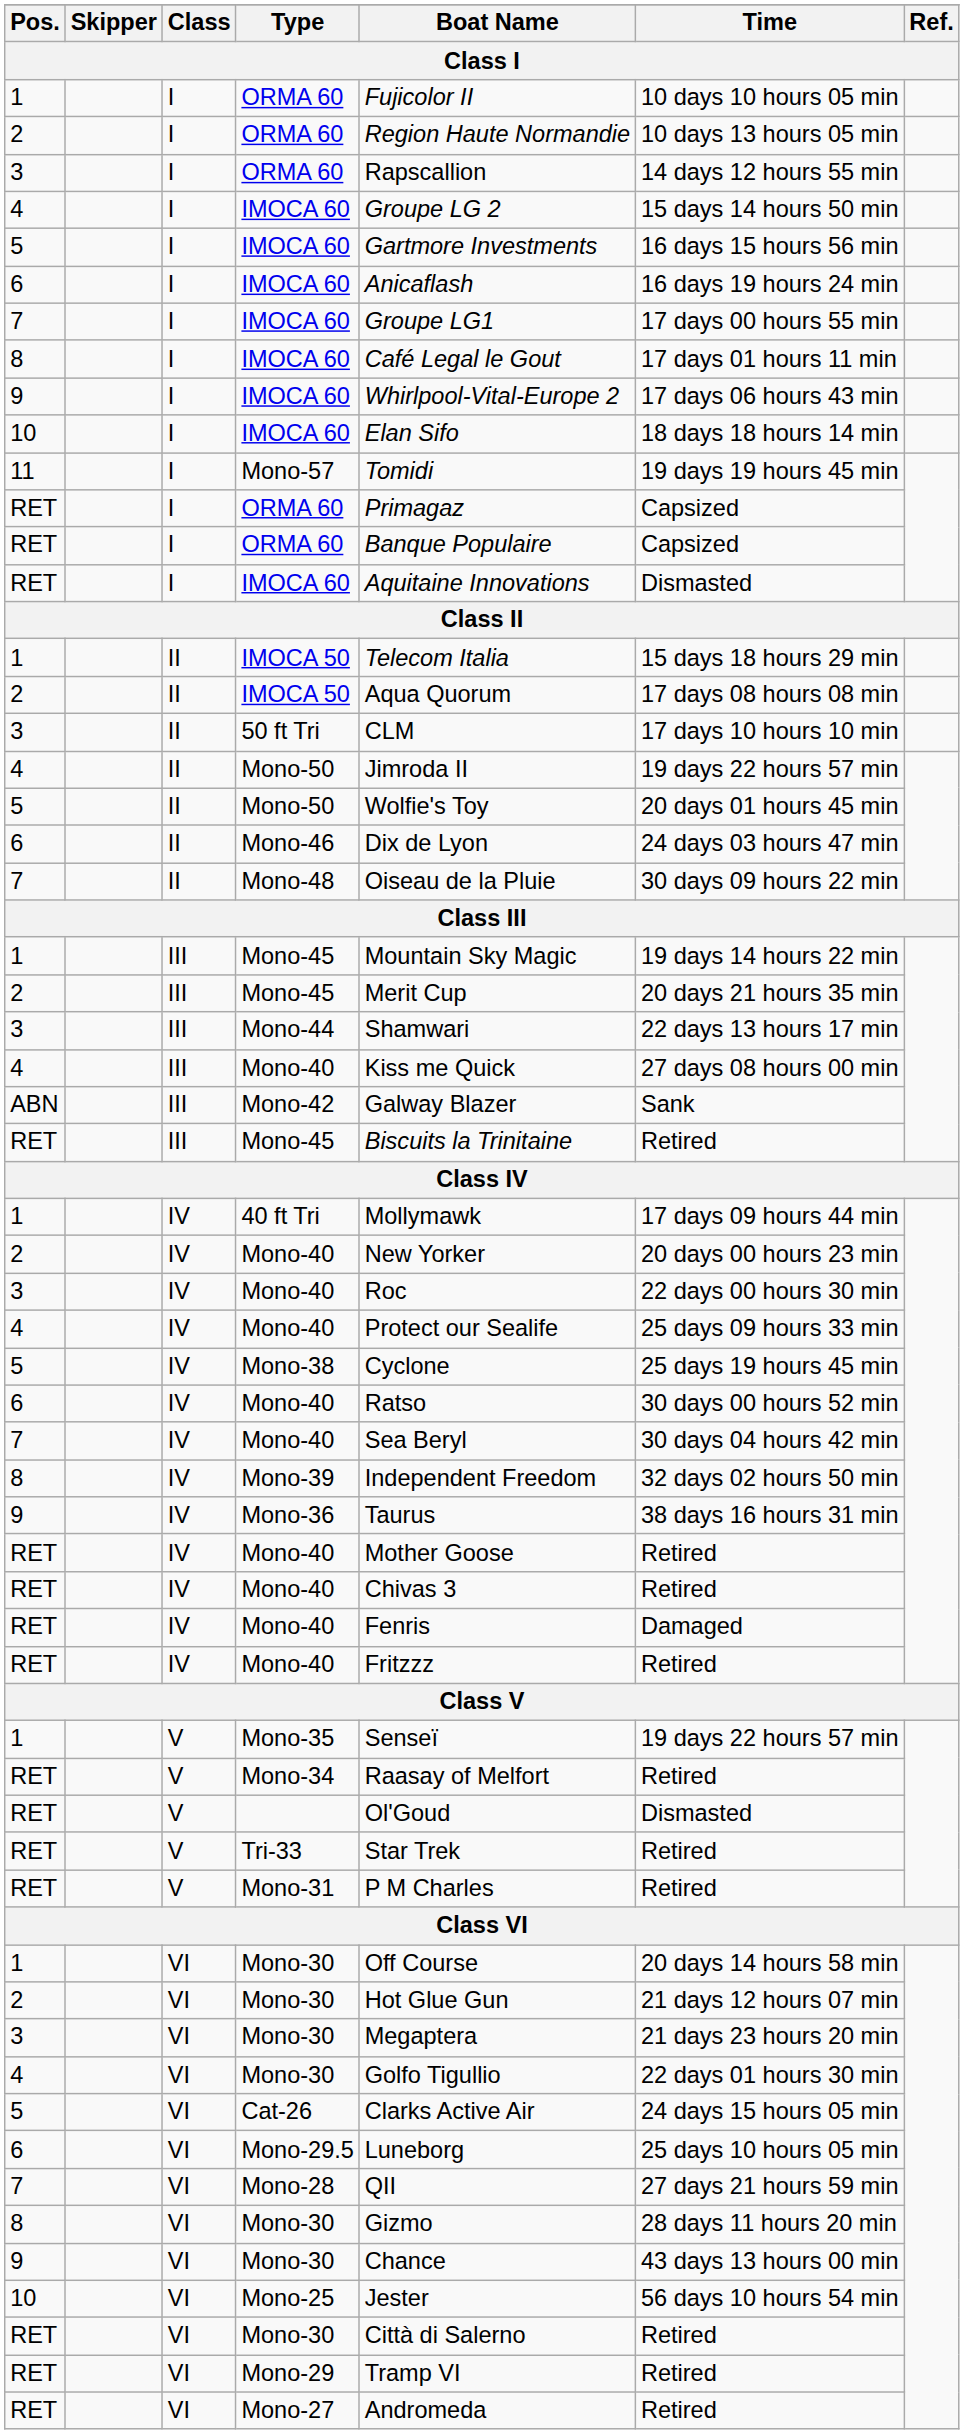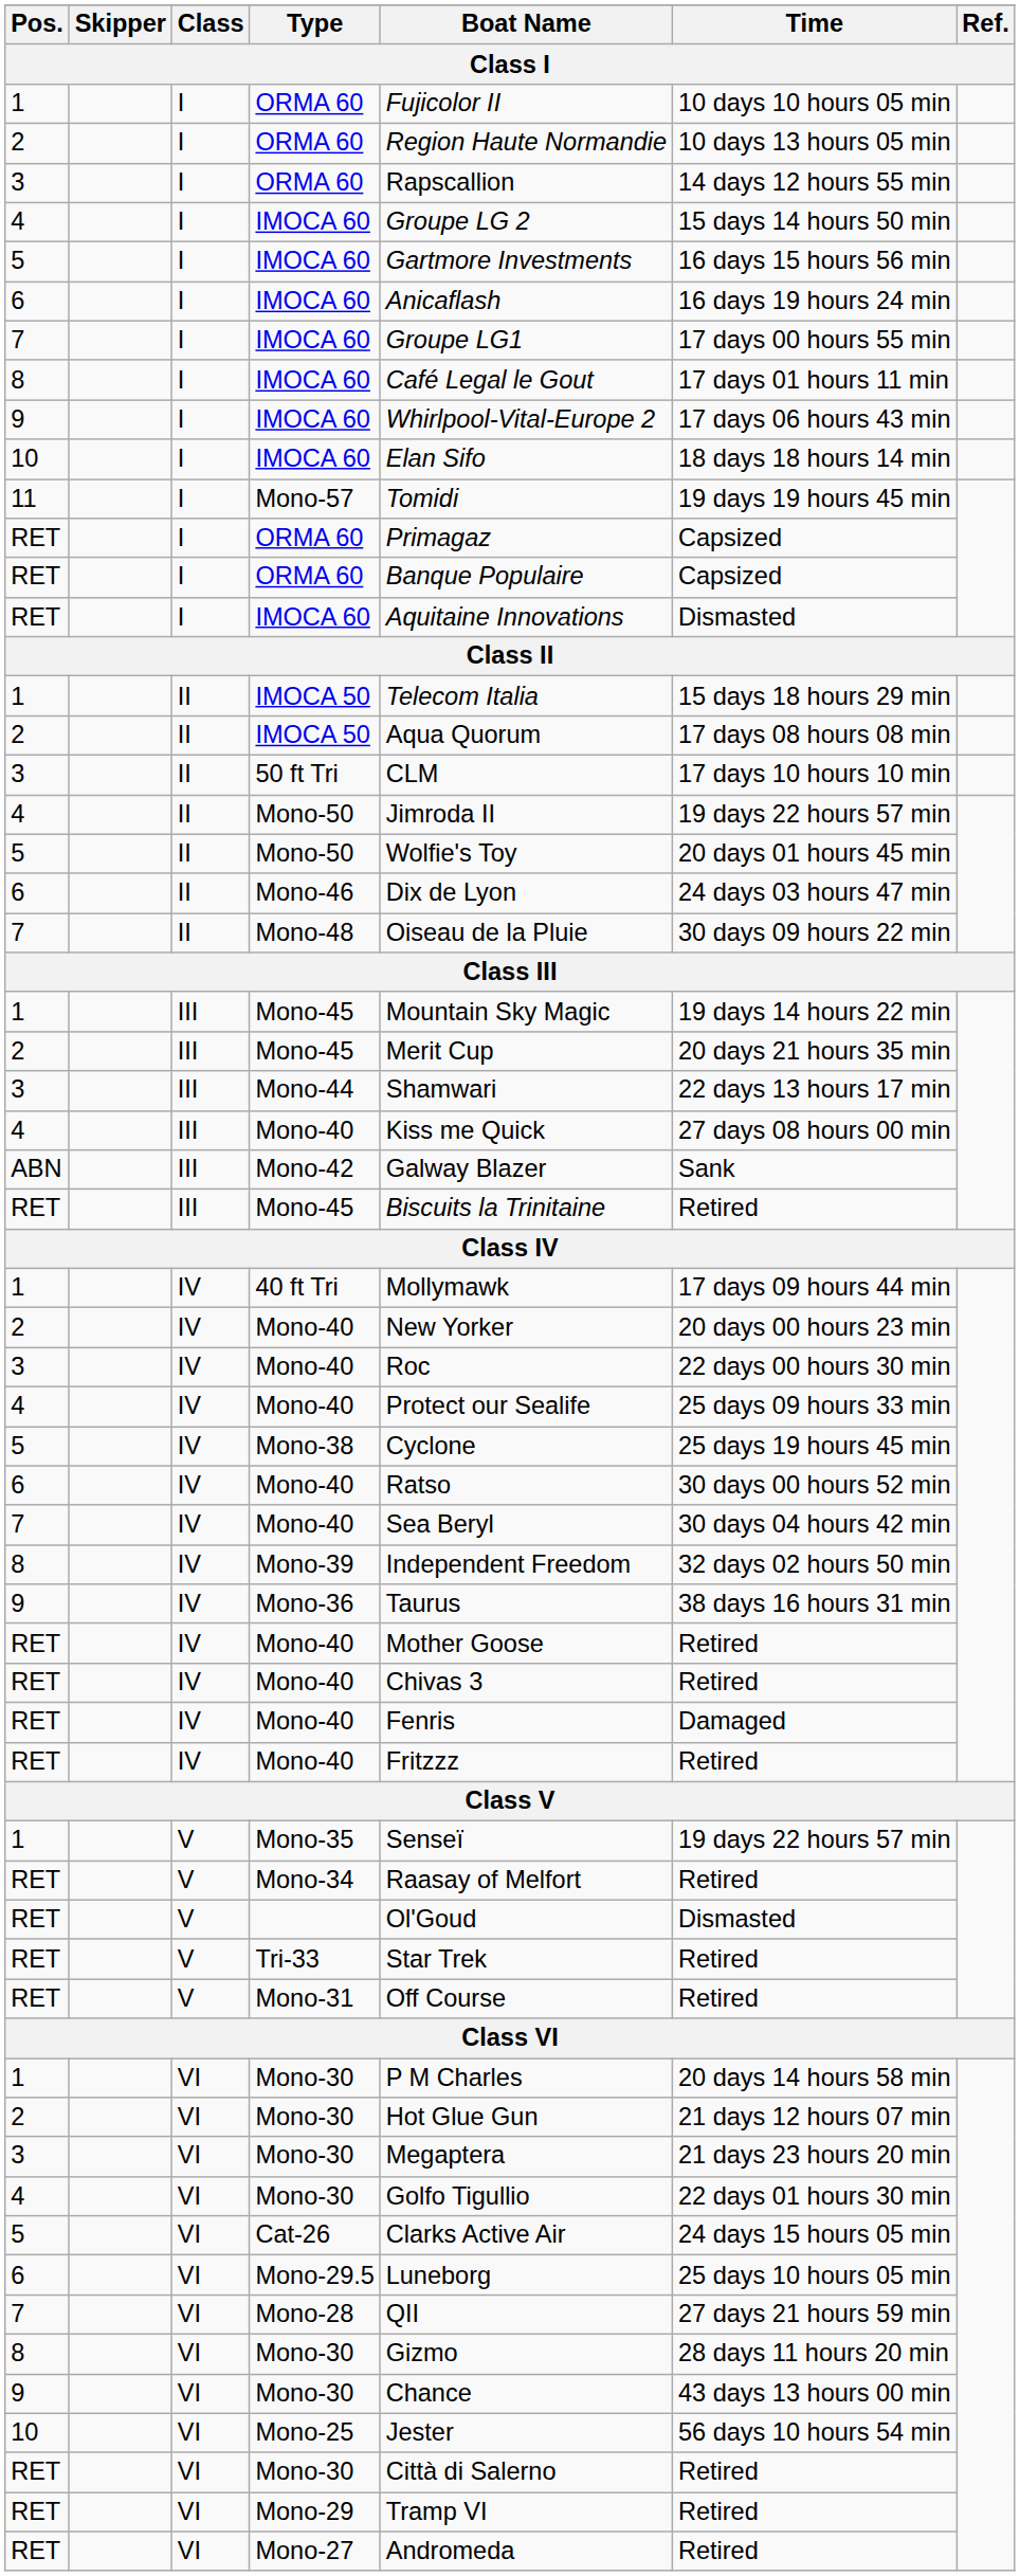 <table class="wikitable sortable">
 <tr>
 </tr>
 <tr>
 <th>Pos.</th>
 <th>Skipper</th>
 <th>Class</th>
 <th>Type</th>
 <th>Boat Name</th>
 <th>Time</th>
 <th>Ref.</th>
 </tr>
 <tr>
 <th colspan=7>Class I</th>
 </tr>
 <tr>
 <td>1</td>
 <td></td>
 <td>I</td>
 <td><a href='#'>ORMA 60</a></td>
 <td><em>Fujicolor II</em></td>
 <td>10 days 10 hours 05 min</td>
 <td></td>
 </tr>
 <tr>
 <td>2</td>
 <td></td>
 <td>I</td>
 <td><a href='#'>ORMA 60</a></td>
 <td><em>Region Haute Normandie</em></td>
 <td>10 days 13 hours 05 min</td>
 <td></td>
 </tr>
 <tr>
 <td>3</td>
 <td></td>
 <td>I</td>
 <td><a href='#'>ORMA 60</a></td>
 <td>Rapscallion</td>
 <td>14 days 12 hours 55 min</td>
 <td></td>
 </tr>
 <tr>
 <td>4</td>
 <td></td>
 <td>I</td>
 <td><a href='#'>IMOCA 60</a></td>
 <td><em>Groupe LG 2</em></td>
 <td>15 days 14 hours 50 min</td>
 <td></td>
 </tr>
 <tr>
 <td>5</td>
 <td></td>
 <td>I</td>
 <td><a href='#'>IMOCA 60</a></td>
 <td><em>Gartmore Investments</em></td>
 <td>16 days 15 hours 56 min</td>
 <td></td>
 </tr>
 <tr>
 <td>6</td>
 <td></td>
 <td>I</td>
 <td><a href='#'>IMOCA 60</a></td>
 <td><em>Anicaflash</em></td>
 <td>16 days 19 hours 24 min</td>
 <td></td>
 </tr>
 <tr>
 <td>7</td>
 <td></td>
 <td>I</td>
 <td><a href='#'>IMOCA 60</a></td>
 <td><em>Groupe LG1</em></td>
 <td>17 days 00 hours 55 min</td>
 <td></td>
 </tr>
 <tr>
 <td>8</td>
 <td></td>
 <td>I</td>
 <td><a href='#'>IMOCA 60</a></td>
 <td><em>Café Legal le Gout</em></td>
 <td>17 days 01 hours 11 min</td>
 <td></td>
 </tr>
 <tr>
 <td>9</td>
 <td></td>
 <td>I</td>
 <td><a href='#'>IMOCA 60</a></td>
 <td><em>Whirlpool-Vital-Europe 2</em></td>
 <td>17 days 06 hours 43 min</td>
 <td></td>
 </tr>
 <tr>
 <td>10</td>
 <td></td>
 <td>I</td>
 <td><a href='#'>IMOCA 60</a></td>
 <td><em>Elan Sifo</em></td>
 <td>18 days 18 hours 14 min</td>
 <td></td>
 </tr>
 <tr>
 <td>11</td>
 <td></td>
 <td>I</td>
 <td>Mono-57</td>
 <td><em>Tomidi</em></td>
 <td>19 days 19 hours 45 min</td>
 </tr>
 <tr>
 <td>RET</td>
 <td></td>
 <td>I</td>
 <td><a href='#'>ORMA 60</a></td>
 <td><em>Primagaz</em></td>
 <td>Capsized</td>
 </tr>
 <tr>
 <td>RET</td>
 <td></td>
 <td>I</td>
 <td><a href='#'>ORMA 60</a></td>
 <td><em>Banque Populaire</em></td>
 <td>Capsized</td>
 </tr>
 <tr>
 <td>RET</td>
 <td></td>
 <td>I</td>
 <td><a href='#'>IMOCA 60</a></td>
 <td><em>Aquitaine Innovations</em></td>
 <td>Dismasted</td>
 </tr>
 <tr>
 <th colspan=7>Class II</th>
 </tr>
 <tr>
 <td>1</td>
 <td></td>
 <td>II</td>
 <td><a href='#'>IMOCA 50</a></td>
 <td><em>Telecom Italia</em></td>
 <td>15 days 18 hours 29 min</td>
 <td></td>
 </tr>
 <tr>
 <td>2</td>
 <td></td>
 <td>II</td>
 <td><a href='#'>IMOCA 50</a></td>
 <td>Aqua Quorum</td>
 <td>17 days 08 hours 08 min</td>
 <td></td>
 </tr>
 <tr>
 <td>3</td>
 <td></td>
 <td>II</td>
 <td>50 ft Tri</td>
 <td>CLM</td>
 <td>17 days 10 hours 10 min</td>
 <td></td>
 </tr>
 <tr>
 <td>4</td>
 <td></td>
 <td>II</td>
 <td>Mono-50</td>
 <td>Jimroda II</td>
 <td>19 days 22 hours 57 min</td>
 </tr>
 <tr>
 <td>5</td>
 <td></td>
 <td>II</td>
 <td>Mono-50</td>
 <td>Wolfie's Toy</td>
 <td>20 days 01 hours 45 min</td>
 </tr>
 <tr>
 <td>6</td>
 <td></td>
 <td>II</td>
 <td>Mono-46</td>
 <td>Dix de Lyon</td>
 <td>24 days 03 hours 47 min</td>
 </tr>
 <tr>
 <td>7</td>
 <td></td>
 <td>II</td>
 <td>Mono-48</td>
 <td>Oiseau de la Pluie</td>
 <td>30 days 09 hours 22 min</td>
 </tr>
 <tr>
 <th colspan=7>Class III</th>
 </tr>
 <tr>
 <td>1</td>
 <td></td>
 <td>III</td>
 <td>Mono-45</td>
 <td>Mountain Sky Magic</td>
 <td>19 days 14 hours 22 min</td>
 </tr>
 <tr>
 <td>2</td>
 <td></td>
 <td>III</td>
 <td>Mono-45</td>
 <td>Merit Cup</td>
 <td>20 days 21 hours 35 min</td>
 </tr>
 <tr>
 <td>3</td>
 <td></td>
 <td>III</td>
 <td>Mono-44</td>
 <td>Shamwari</td>
 <td>22 days 13 hours 17 min</td>
 </tr>
 <tr>
 <td>4</td>
 <td></td>
 <td>III</td>
 <td>Mono-40</td>
 <td>Kiss me Quick</td>
 <td>27 days 08 hours 00 min</td>
 </tr>
 <tr>
 <td>ABN</td>
 <td></td>
 <td>III</td>
 <td>Mono-42</td>
 <td>Galway Blazer</td>
 <td>Sank</td>
 </tr>
 <tr>
 <td>RET</td>
 <td></td>
 <td>III</td>
 <td>Mono-45</td>
 <td><em>Biscuits la Trinitaine</em></td>
 <td>Retired</td>
 </tr>
 <tr>
 <th colspan=7>Class IV</th>
 </tr>
 <tr>
 <td>1</td>
 <td></td>
 <td>IV</td>
 <td>40 ft Tri</td>
 <td>Mollymawk</td>
 <td>17 days 09 hours 44 min</td>
 </tr>
 <tr>
 <td>2</td>
 <td></td>
 <td>IV</td>
 <td>Mono-40</td>
 <td>New Yorker</td>
 <td>20 days 00 hours 23 min</td>
 </tr>
 <tr>
 <td>3</td>
 <td></td>
 <td>IV</td>
 <td>Mono-40</td>
 <td>Roc</td>
 <td>22 days 00 hours 30 min</td>
 </tr>
 <tr>
 <td>4</td>
 <td></td>
 <td>IV</td>
 <td>Mono-40</td>
 <td>Protect our Sealife</td>
 <td>25 days 09 hours 33 min</td>
 </tr>
 <tr>
 <td>5</td>
 <td></td>
 <td>IV</td>
 <td>Mono-38</td>
 <td>Cyclone</td>
 <td>25 days 19 hours 45 min</td>
 </tr>
 <tr>
 <td>6</td>
 <td></td>
 <td>IV</td>
 <td>Mono-40</td>
 <td>Ratso</td>
 <td>30 days 00 hours 52 min</td>
 </tr>
 <tr>
 <td>7</td>
 <td></td>
 <td>IV</td>
 <td>Mono-40</td>
 <td>Sea Beryl</td>
 <td>30 days 04 hours 42 min</td>
 </tr>
 <tr>
 <td>8</td>
 <td></td>
 <td>IV</td>
 <td>Mono-39</td>
 <td>Independent Freedom</td>
 <td>32 days 02 hours 50 min</td>
 </tr>
 <tr>
 <td>9</td>
 <td></td>
 <td>IV</td>
 <td>Mono-36</td>
 <td>Taurus</td>
 <td>38 days 16 hours 31 min</td>
 </tr>
 <tr>
 <td>RET</td>
 <td></td>
 <td>IV</td>
 <td>Mono-40</td>
 <td>Mother Goose</td>
 <td>Retired</td>
 </tr>
 <tr>
 <td>RET</td>
 <td></td>
 <td>IV</td>
 <td>Mono-40</td>
 <td>Chivas 3</td>
 <td>Retired</td>
 </tr>
 <tr>
 <td>RET</td>
 <td></td>
 <td>IV</td>
 <td>Mono-40</td>
 <td>Fenris</td>
 <td>Damaged</td>
 </tr>
 <tr>
 <td>RET</td>
 <td></td>
 <td>IV</td>
 <td>Mono-40</td>
 <td>Fritzzz</td>
 <td>Retired</td>
 </tr>
 <tr>
 <th colspan=7>Class V</th>
 </tr>
 <tr>
 <td>1</td>
 <td></td>
 <td>V</td>
 <td>Mono-35</td>
 <td>Senseï</td>
 <td>19 days 22 hours 57 min</td>
 </tr>
 <tr>
 <td>RET</td>
 <td></td>
 <td>V</td>
 <td>Mono-34</td>
 <td>Raasay of Melfort</td>
 <td>Retired</td>
 </tr>
 <tr>
 <td>RET</td>
 <td></td>
 <td>V</td>
 <td></td>
 <td>Ol'Goud</td>
 <td>Dismasted</td>
 </tr>
 <tr>
 <td>RET</td>
 <td></td>
 <td>V</td>
 <td>Tri-33</td>
 <td>Star Trek</td>
 <td>Retired</td>
 </tr>
 <tr>
 <td>RET</td>
 <td></td>
 <td>V</td>
 <td>Mono-31</td>
-<td>P M Charles</td>
+<td>Off Course</td>
 <td>Retired</td>
 </tr>
 <tr>
 <th colspan=7>Class VI</th>
 </tr>
 <tr>
 <td>1</td>
 <td></td>
 <td>VI</td>
 <td>Mono-30</td>
-<td>Off Course</td>
+<td>P M Charles</td>
 <td>20 days 14 hours 58 min</td>
 </tr>
 <tr>
 <td>2</td>
 <td></td>
 <td>VI</td>
 <td>Mono-30</td>
 <td>Hot Glue Gun</td>
 <td>21 days 12 hours 07 min</td>
 </tr>
 <tr>
 <td>3</td>
 <td></td>
 <td>VI</td>
 <td>Mono-30</td>
 <td>Megaptera</td>
 <td>21 days 23 hours 20 min</td>
 </tr>
 <tr>
 <td>4</td>
 <td></td>
 <td>VI</td>
 <td>Mono-30</td>
 <td>Golfo Tigullio</td>
 <td>22 days 01 hours 30 min</td>
 </tr>
 <tr>
 <td>5</td>
 <td></td>
 <td>VI</td>
 <td>Cat-26</td>
 <td>Clarks Active Air</td>
 <td>24 days 15 hours 05 min</td>
 </tr>
 <tr>
 <td>6</td>
 <td></td>
 <td>VI</td>
 <td>Mono-29.5</td>
 <td>Luneborg</td>
 <td>25 days 10 hours 05 min</td>
 </tr>
 <tr>
 <td>7</td>
 <td></td>
 <td>VI</td>
 <td>Mono-28</td>
 <td>QII</td>
 <td>27 days 21 hours 59 min</td>
 </tr>
 <tr>
 <td>8</td>
 <td></td>
 <td>VI</td>
 <td>Mono-30</td>
 <td>Gizmo</td>
 <td>28 days 11 hours 20 min</td>
 </tr>
 <tr>
 <td>9</td>
 <td></td>
 <td>VI</td>
 <td>Mono-30</td>
 <td>Chance</td>
 <td>43 days 13 hours 00 min</td>
 </tr>
 <tr>
 <td>10</td>
 <td></td>
 <td>VI</td>
 <td>Mono-25</td>
 <td>Jester</td>
 <td>56 days 10 hours 54 min</td>
 </tr>
 <tr>
 <td>RET</td>
 <td></td>
 <td>VI</td>
 <td>Mono-30</td>
 <td>Città di Salerno</td>
 <td>Retired</td>
 </tr>
 <tr>
 <td>RET</td>
 <td></td>
 <td>VI</td>
 <td>Mono-29</td>
 <td>Tramp VI</td>
 <td>Retired</td>
 </tr>
 <tr>
 <td>RET</td>
 <td></td>
 <td>VI</td>
 <td>Mono-27</td>
 <td>Andromeda</td>
 <td>Retired</td>
 </tr>
 </table>
